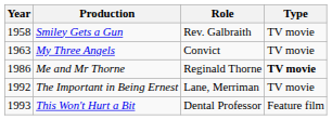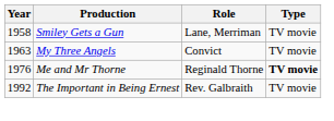 <table class="wikitable">
 <tr>
 <th>Year</th>
 <th>Production</th>
 <th>Role</th>
 <th>Type</th>
 </tr>
 <tr>
 <td>1958</td>
 <td><em><a href='#'>Smiley Gets a Gun</a></em></td>
-<td>Rev. Galbraith</td>
+<td>Lane, Merriman</td>
 <td>TV movie</td>
 </tr>
 <tr>
 <td>1963</td>
 <td><em><a href='#'>My Three Angels</a></em></td>
 <td>Convict</td>
 <td>TV movie</td>
 </tr>
 <tr>
-<td>1986</td>
+<td>1976</td>
 <td><em>Me and Mr Thorne</em></td>
 <td>Reginald Thorne</td>
 <td><strong>TV movie</strong></td>
 </tr>
 <tr>
 <td>1992</td>
 <td><em>The Important in Being Ernest</em></td>
-<td>Lane, Merriman</td>
+<td>Rev. Galbraith</td>
 <td>TV movie</td>
 </tr>
-<tr>
-<td>1993</td>
-<td><em><a href='#'>This Won't Hurt a Bit</a></em></td>
-<td>Dental Professor</td>
-<td>Feature film</td>
-</tr>
 </table>
